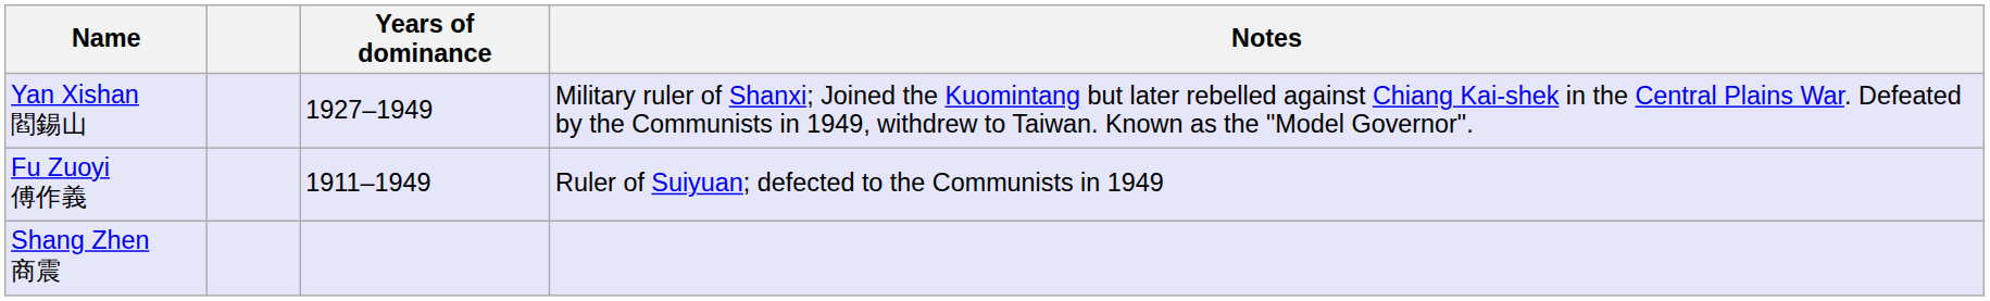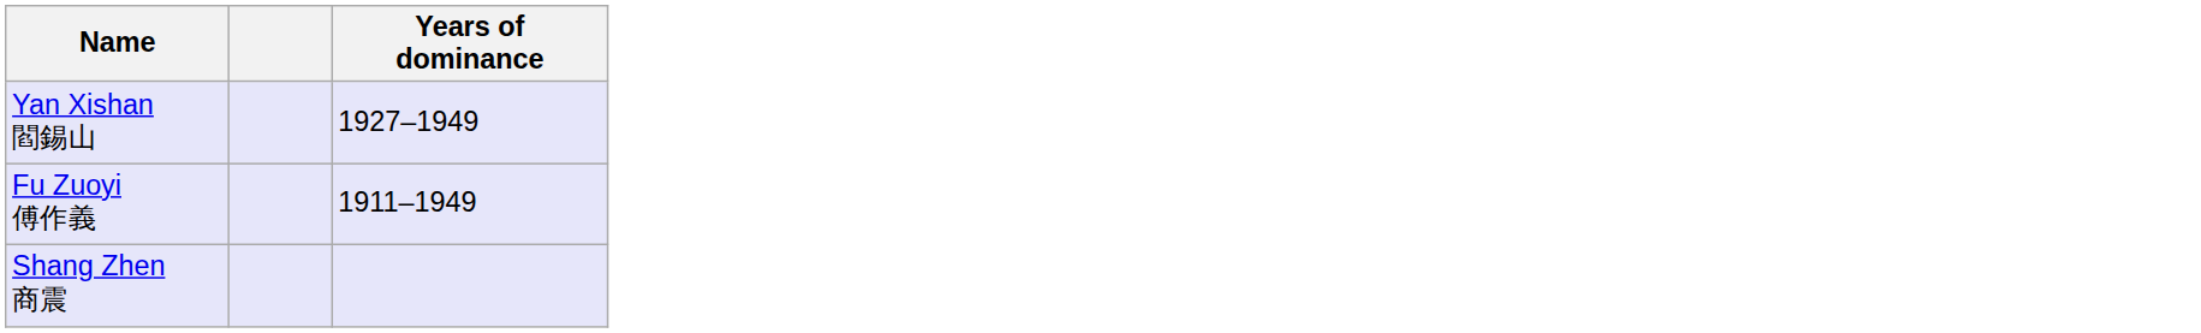 <table class="wikitable">
 <tr>
 <th width="120px">Name</th>
 <th width="51px"></th>
 <th width="150px">Years of dominance</th>
-<th>Notes</th>
 </tr>
 <tr bgcolor="#E6E6FA">
 <td><a href='#'>Yan Xishan</a><br>閻錫山</td>
 <td align="center"></td>
 <td>1927–1949</td>
-<td>Military ruler of <a href='#'>Shanxi</a>; Joined the <a href='#'>Kuomintang</a> but later rebelled against <a href='#'>Chiang Kai-shek</a> in the <a href='#'>Central Plains War</a>. Defeated by the Communists in 1949, withdrew to Taiwan. Known as the "Model Governor".</td>
 </tr>
 <tr bgcolor="#E6E6FA">
 <td><a href='#'>Fu Zuoyi</a><br>傅作義</td>
 <td align="center"></td>
 <td>1911–1949</td>
-<td>Ruler of <a href='#'>Suiyuan</a>; defected to the Communists in 1949</td>
 </tr>
 <tr bgcolor="#E6E6FA">
 <td><a href='#'>Shang Zhen</a><br>商震</td>
 <td align="center"></td>
 <td></td>
-<td></td>
 </tr>
 </table>
